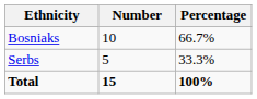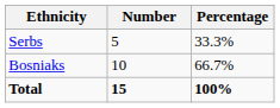 <table class="wikitable">
 <tr>
 <th width="100px">Ethnicity</th>
 <th width="80px">Number</th>
 <th width="80px">Percentage</th>
 </tr>
 <tr>
+<td><a href='#'>Serbs</a></td>
+<td>5</td>
+<td>33.3%</td>
+</tr>
+<tr>
 <td><a href='#'>Bosniaks</a></td>
 <td>10</td>
 <td>66.7%</td>
-</tr>
-<tr>
-<td><a href='#'>Serbs</a></td>
-<td>5</td>
-<td>33.3%</td>
 </tr>
 <tr>
 <td><strong>Total</strong></td>
 <td><strong>15</strong></td>
 <td><strong>100%</strong></td>
 </tr>
 </table>
